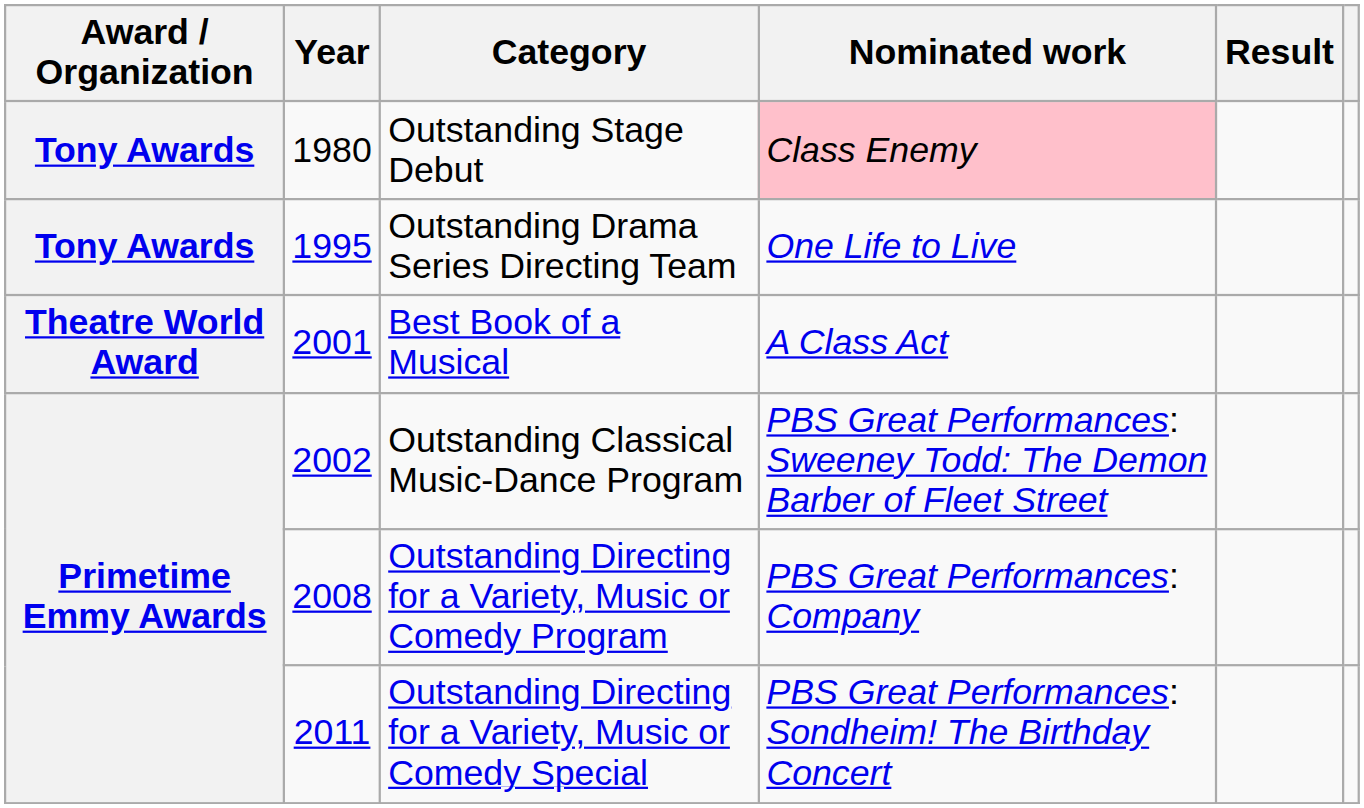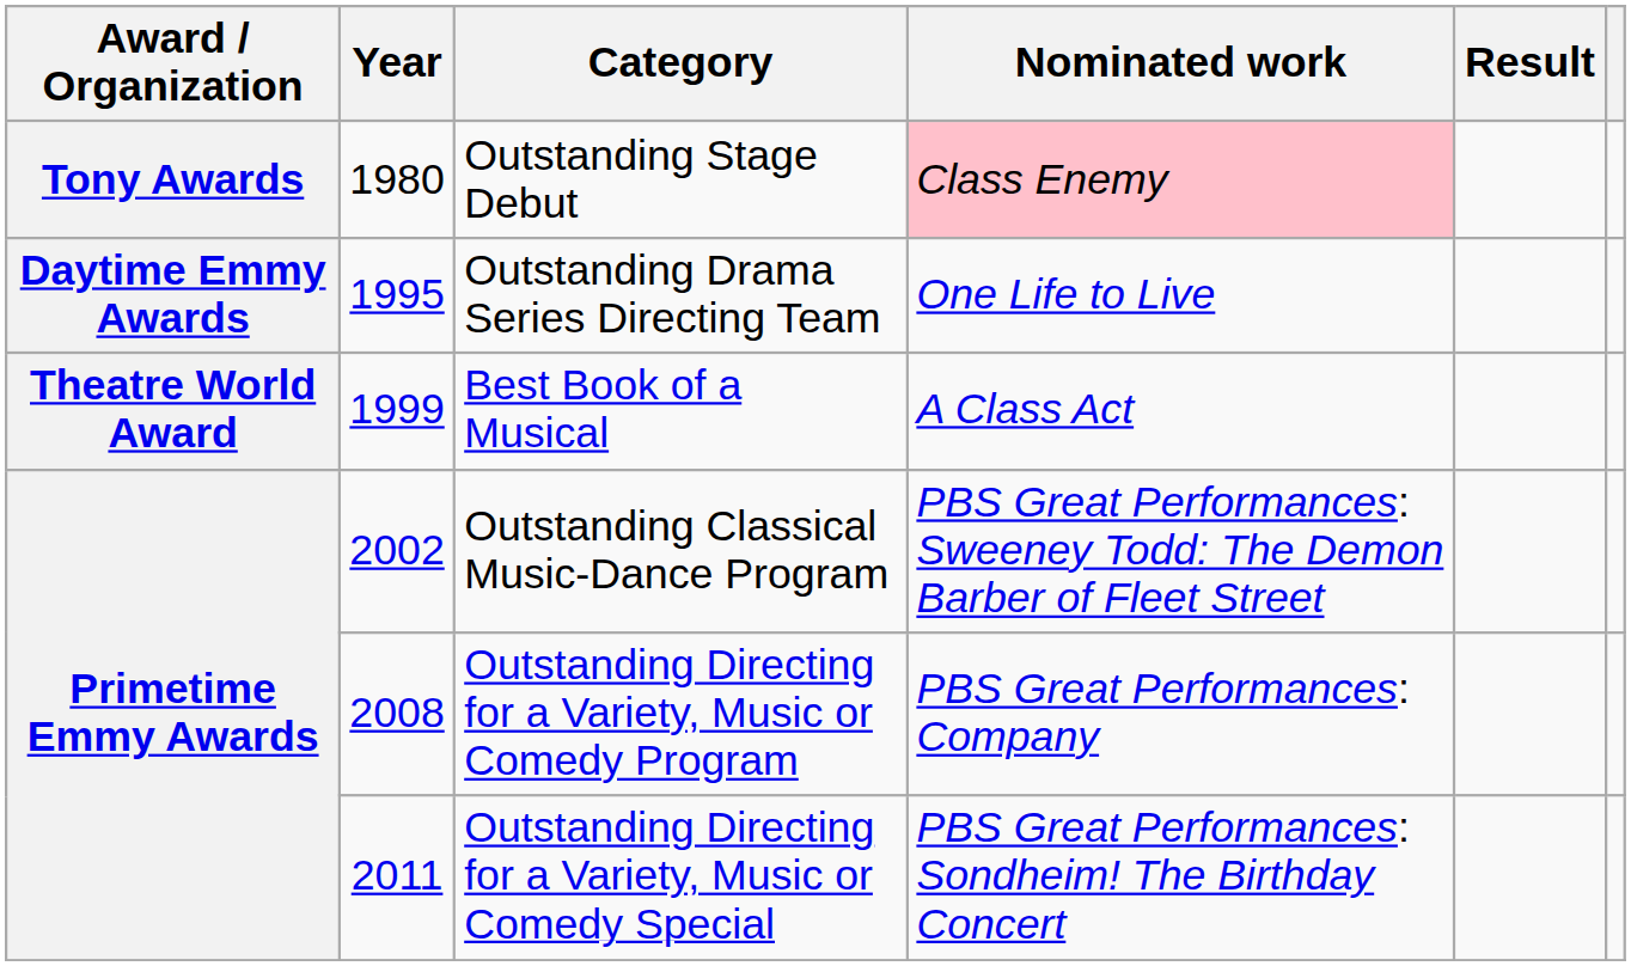 <table class="wikitable sortable plainrowheaders">
 <tr>
 <th scope="col">Award / Organization</th>
 <th scope="col">Year</th>
 <th scope="col">Category</th>
 <th scope="col">Nominated work</th>
 <th scope="col">Result</th>
 <th scope="col" class="unsortable"></th>
 </tr>
 <tr>
 <th scope="row" rowspan="1"><a href='#'>Tony Awards</a></th>
 <td style="text-align:center;">1980</td>
 <td rowspan=1>Outstanding Stage Debut</td>
 <td style="background: pink;"><em>Class Enemy</em></td>
 <td></td>
 <td style="text-align:center;"></td>
 </tr>
 <tr>
-<th scope="row" rowspan="1"><a href='#'>Tony Awards</a></th>
+<th scope="row" rowspan="1"><a href='#'>Daytime Emmy Awards</a></th>
 <td style="text-align:center;"><a href='#'>1995</a></td>
 <td rowspan=1>Outstanding Drama Series Directing Team</td>
 <td><em><a href='#'>One Life to Live</a></em></td>
 <td></td>
 <td></td>
 </tr>
 <tr>
 <th scope="row" rowspan="1"><a href='#'>Theatre World Award</a></th>
-<td style="text-align:center;"><a href='#'>2001</a></td>
+<td style="text-align:center;"><a href='#'>1999</a></td>
 <td rowspan=1><a href='#'>Best Book of a Musical</a></td>
 <td><em><a href='#'>A Class Act</a></em></td>
 <td></td>
 <td></td>
 </tr>
 <tr>
 <th scope="row" rowspan="3"><a href='#'>Primetime Emmy Awards</a></th>
 <td style="text-align:center;"><a href='#'>2002</a></td>
 <td rowspan=1>Outstanding Classical Music-Dance Program</td>
 <td><em><a href='#'>PBS Great Performances</a></em>: <em><a href='#'>Sweeney Todd: The Demon Barber of Fleet Street</a></em></td>
 <td></td>
 <td></td>
 </tr>
 <tr>
 <td style="text-align:center;"><a href='#'>2008</a></td>
 <td rowspan="1"><a href='#'>Outstanding Directing for a Variety, Music or Comedy Program</a></td>
 <td><em><a href='#'>PBS Great Performances</a></em>: <em><a href='#'>Company</a></em></td>
 <td></td>
 <td></td>
 </tr>
 <tr>
 <td style="text-align:center;"><a href='#'>2011</a></td>
 <td rowspan="1"><a href='#'>Outstanding Directing for a Variety, Music or Comedy Special</a></td>
 <td><em><a href='#'>PBS Great Performances</a></em>: <em><a href='#'>Sondheim! The Birthday Concert</a></em></td>
 <td></td>
 <td></td>
 </tr>
 <tr>
 </tr>
 </table>
